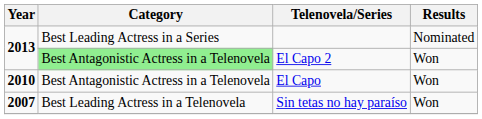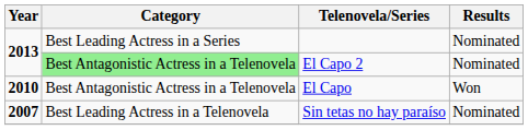 <table class="wikitable">
 <tr>
 <th><strong>Year</strong></th>
 <th><strong>Category</strong></th>
 <th><strong>Telenovela/Series</strong></th>
 <th>Results</th>
 </tr>
 <tr>
 <td rowspan="2"><strong>2013</strong></td>
 <td>Best Leading Actress in a Series</td>
 <td><em></em></td>
 <td>Nominated</td>
 </tr>
 <tr>
 <td style="background: lightgreen;">Best Antagonistic Actress in a Telenovela</td>
 <td><a href='#'>El Capo 2</a></td>
-<td>Won</td>
+<td>Nominated</td>
 </tr>
 <tr>
 <td><strong>2010</strong></td>
 <td>Best Antagonistic Actress in a Telenovela</td>
 <td><a href='#'>El Capo</a></td>
 <td>Won</td>
 </tr>
 <tr>
 <td><strong>2007</strong></td>
 <td>Best Leading Actress in a Telenovela</td>
 <td><a href='#'>Sin tetas no hay paraíso</a></td>
-<td>Won</td>
+<td>Nominated</td>
 </tr>
 <tr>
 </tr>
 </table>
